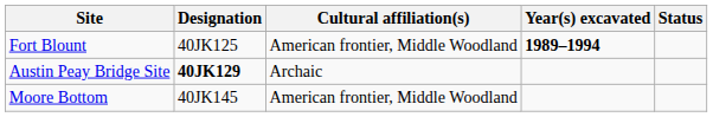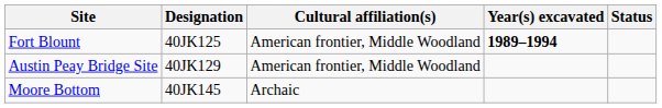 <table class="wikitable">
 <tr>
 <th>Site</th>
 <th>Designation</th>
 <th>Cultural affiliation(s)</th>
 <th>Year(s) excavated</th>
 <th>Status</th>
 </tr>
 <tr>
 <td><a href='#'>Fort Blount</a></td>
 <td>40JK125</td>
 <td>American frontier, Middle Woodland</td>
 <td><strong>1989–1994</strong></td>
 <td></td>
 </tr>
 <tr>
 <td><a href='#'>Austin Peay Bridge Site</a></td>
-<td><strong>40JK129</strong></td>
-<td>Archaic</td>
+<td>40JK129</td>
+<td>American frontier, Middle Woodland</td>
 <td></td>
 <td></td>
 </tr>
 <tr>
 <td><a href='#'>Moore Bottom</a></td>
 <td>40JK145</td>
-<td>American frontier, Middle Woodland</td>
+<td>Archaic</td>
 <td></td>
 <td></td>
 </tr>
 </table>
